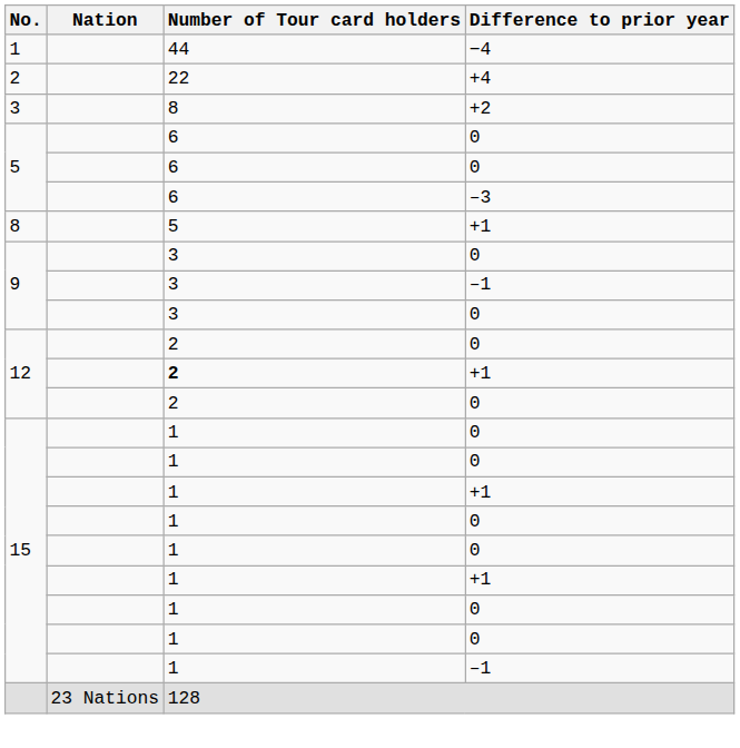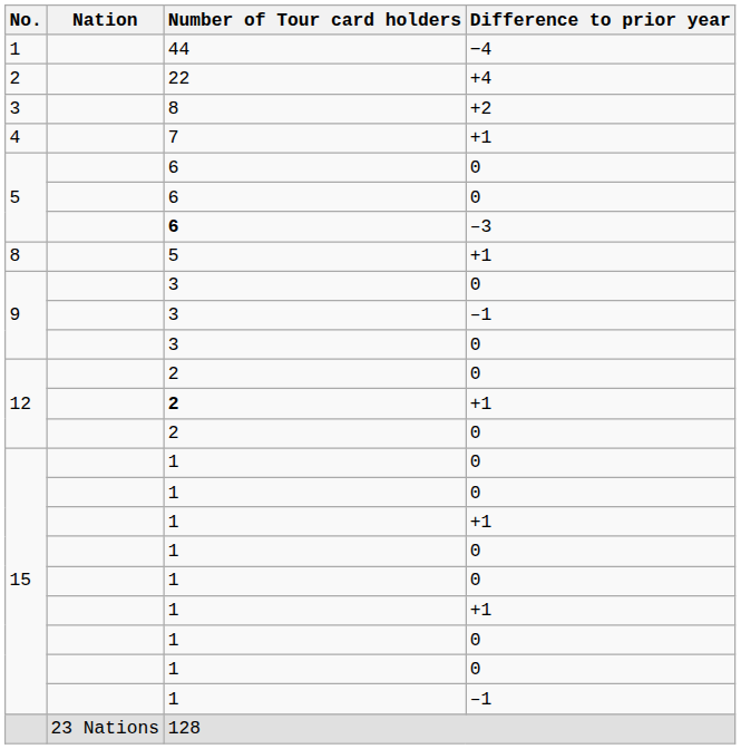 <table class="wikitable sortable">
 <tr>
 <th>No.</th>
 <th>Nation</th>
 <th>Number of Tour card holders</th>
 <th>Difference to prior year</th>
 </tr>
 <tr>
 <td>1</td>
 <td></td>
 <td>44</td>
 <td>−4</td>
 </tr>
 <tr>
 <td>2</td>
 <td></td>
 <td>22</td>
 <td>+4</td>
 </tr>
 <tr>
 <td>3</td>
 <td></td>
 <td>8</td>
 <td>+2</td>
 </tr>
 <tr>
+<td>4</td>
+<td></td>
+<td>7</td>
+<td>+1</td>
+</tr>
+<tr>
 <td rowspan=3>5</td>
 <td></td>
 <td>6</td>
 <td>0</td>
 </tr>
 <tr>
 <td></td>
 <td>6</td>
 <td>0</td>
 </tr>
 <tr>
 <td></td>
-<td>6</td>
+<td><strong>6</strong></td>
 <td>–3</td>
 </tr>
 <tr>
 <td>8</td>
 <td></td>
 <td>5</td>
 <td>+1</td>
 </tr>
 <tr>
 <td rowspan=3>9</td>
 <td></td>
 <td>3</td>
 <td>0</td>
 </tr>
 <tr>
 <td></td>
 <td>3</td>
 <td>–1</td>
 </tr>
 <tr>
 <td></td>
 <td>3</td>
 <td>0</td>
 </tr>
 <tr>
 <td rowspan=3>12</td>
 <td></td>
 <td>2</td>
 <td>0</td>
 </tr>
 <tr>
 <td></td>
 <td><strong>2</strong></td>
 <td>+1</td>
 </tr>
 <tr>
 <td></td>
 <td>2</td>
 <td>0</td>
 </tr>
 <tr>
 <td rowspan=9>15</td>
 <td></td>
 <td>1</td>
 <td>0</td>
 </tr>
 <tr>
 <td></td>
 <td>1</td>
 <td>0</td>
 </tr>
 <tr>
 <td></td>
 <td>1</td>
 <td>+1</td>
 </tr>
 <tr>
 <td></td>
 <td>1</td>
 <td>0</td>
 </tr>
 <tr>
 <td></td>
 <td>1</td>
 <td>0</td>
 </tr>
 <tr>
 <td></td>
 <td>1</td>
 <td>+1</td>
 </tr>
 <tr>
 <td></td>
 <td>1</td>
 <td>0</td>
 </tr>
 <tr>
 <td></td>
 <td>1</td>
 <td>0</td>
 </tr>
 <tr>
 <td></td>
 <td>1</td>
 <td>–1</td>
 </tr>
 <tr bgcolor="#E0E0E0">
 <td></td>
 <td>23 Nations</td>
 <td colspan=2>128</td>
 </tr>
 </table>
